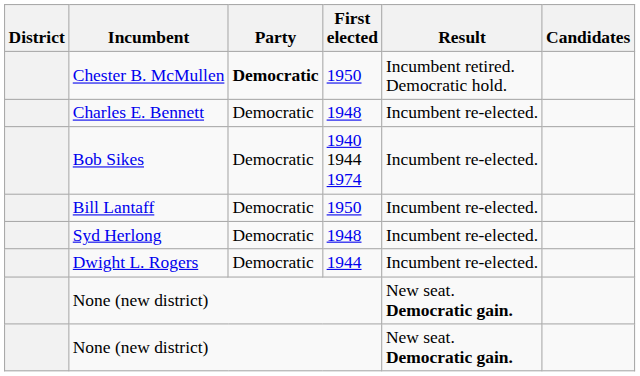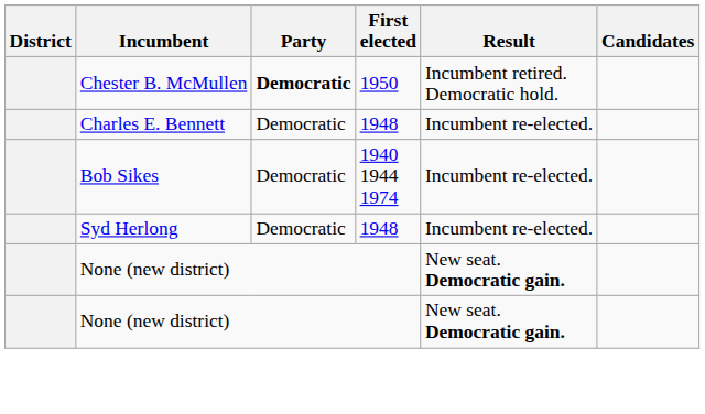 <table class=wikitable>
 <tr valign=bottom>
 <th>District</th>
 <th>Incumbent</th>
 <th>Party</th>
 <th>First<br>elected</th>
 <th>Result</th>
 <th>Candidates</th>
 </tr>
 <tr>
 <th></th>
 <td><a href='#'>Chester B. McMullen</a></td>
 <td><strong>Democratic</strong></td>
 <td><a href='#'>1950</a></td>
 <td>Incumbent retired.<br>Democratic hold.</td>
 <td nowrap></td>
 </tr>
 <tr>
 <th></th>
 <td><a href='#'>Charles E. Bennett</a></td>
 <td>Democratic</td>
 <td><a href='#'>1948</a></td>
 <td>Incumbent re-elected.</td>
 <td nowrap></td>
 </tr>
 <tr>
 <th></th>
 <td><a href='#'>Bob Sikes</a></td>
 <td>Democratic</td>
 <td><a href='#'>1940</a><br>1944 <br><a href='#'>1974</a></td>
 <td>Incumbent re-elected.</td>
 <td nowrap></td>
 </tr>
 <tr>
 <th></th>
-<td><a href='#'>Bill Lantaff</a></td>
-<td>Democratic</td>
-<td><a href='#'>1950</a></td>
-<td>Incumbent re-elected.</td>
-<td nowrap></td>
-</tr>
-<tr>
-<th></th>
 <td><a href='#'>Syd Herlong</a></td>
 <td>Democratic</td>
 <td><a href='#'>1948</a></td>
-<td>Incumbent re-elected.</td>
-<td nowrap></td>
-</tr>
-<tr>
-<th></th>
-<td><a href='#'>Dwight L. Rogers</a></td>
-<td>Democratic</td>
-<td><a href='#'>1944</a></td>
 <td>Incumbent re-elected.</td>
 <td nowrap></td>
 </tr>
 <tr>
 <th></th>
 <td colspan=3>None (new district)</td>
 <td>New seat.<br><strong>Democratic gain.</strong></td>
 <td nowrap></td>
 </tr>
 <tr>
 <th></th>
 <td colspan=3>None (new district)</td>
 <td>New seat.<br><strong>Democratic gain.</strong></td>
 <td nowrap></td>
 </tr>
 </table>
